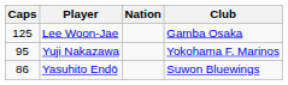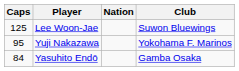 <table class="wikitable">
 <tr>
 <th>Caps</th>
 <th>Player</th>
 <th>Nation</th>
 <th>Club</th>
 </tr>
 <tr>
 <td align="center">125</td>
 <td><a href='#'>Lee Woon-Jae</a></td>
 <td></td>
-<td> <a href='#'>Gamba Osaka</a></td>
+<td> <a href='#'>Suwon Bluewings</a></td>
 </tr>
 <tr>
 <td align="center">95</td>
 <td><a href='#'>Yuji Nakazawa</a></td>
 <td></td>
 <td> <a href='#'>Yokohama F. Marinos</a></td>
 </tr>
 <tr>
-<td align="center">86</td>
+<td align="center">84</td>
 <td><a href='#'>Yasuhito Endō</a></td>
 <td></td>
-<td> <a href='#'>Suwon Bluewings</a></td>
+<td> <a href='#'>Gamba Osaka</a></td>
 </tr>
 </table>
